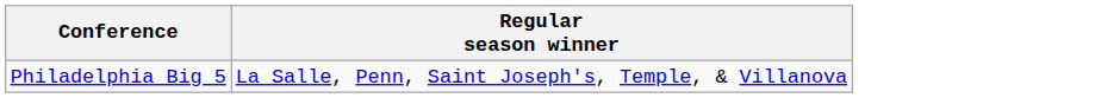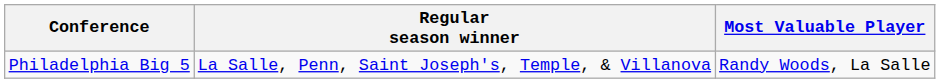 <table class="wikitable" style="text-align:center;">
 <tr>
 <th>Conference</th>
 <th>Regular <br> season winner</th>
+<th><a href='#'>Most Valuable Player</a></th>
 </tr>
 <tr>
 <td><a href='#'>Philadelphia Big 5</a></td>
 <td><a href='#'>La Salle</a>, <a href='#'>Penn</a>, <a href='#'>Saint Joseph's</a>, <a href='#'>Temple</a>, & <a href='#'>Villanova</a></td>
+<td><a href='#'>Randy Woods</a>, La Salle</td>
 </tr>
 </table>
